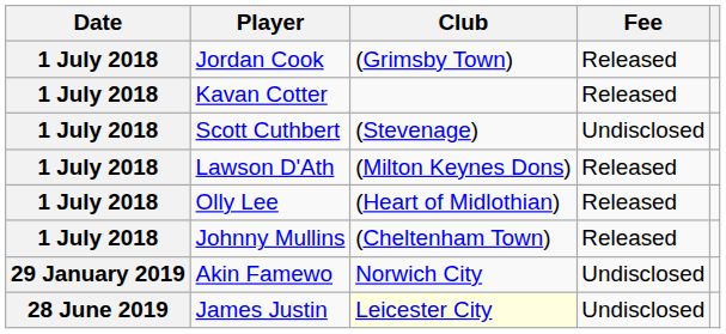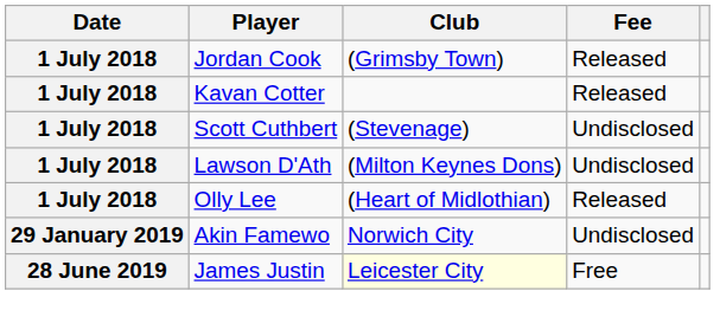 <table class="wikitable plainrowheaders">
 <tr>
 <th scope=col>Date</th>
 <th scope=col>Player</th>
 <th scope=col>Club</th>
 <th scope=col>Fee</th>
 <th scope=col class=unsortable></th>
 </tr>
 <tr>
 <th scope=row>1 July 2018</th>
 <td><a href='#'>Jordan Cook</a></td>
 <td>(<a href='#'>Grimsby Town</a>)</td>
 <td>Released</td>
 <td style="text-align:center;"></td>
 </tr>
 <tr>
 <th scope=row>1 July 2018</th>
 <td><a href='#'>Kavan Cotter</a></td>
 <td></td>
 <td>Released</td>
 <td style="text-align:center;"></td>
 </tr>
 <tr>
 <th scope=row>1 July 2018</th>
 <td><a href='#'>Scott Cuthbert</a></td>
 <td>(<a href='#'>Stevenage</a>)</td>
 <td>Undisclosed</td>
 <td style="text-align:center;"></td>
 </tr>
 <tr>
 <th scope=row>1 July 2018</th>
 <td><a href='#'>Lawson D'Ath</a></td>
 <td>(<a href='#'>Milton Keynes Dons</a>)</td>
-<td>Released</td>
+<td>Undisclosed</td>
 <td style="text-align:center;"></td>
 </tr>
 <tr>
 <th scope=row>1 July 2018</th>
 <td><a href='#'>Olly Lee</a></td>
 <td>(<a href='#'>Heart of Midlothian</a>)</td>
-<td>Released</td>
-<td style="text-align:center;"></td>
-</tr>
-<tr>
-<th scope=row>1 July 2018</th>
-<td><a href='#'>Johnny Mullins</a></td>
-<td>(<a href='#'>Cheltenham Town</a>)</td>
 <td>Released</td>
 <td style="text-align:center;"></td>
 </tr>
 <tr>
 <th scope=row>29 January 2019</th>
 <td><a href='#'>Akin Famewo</a></td>
 <td><a href='#'>Norwich City</a></td>
 <td>Undisclosed</td>
 <td style="text-align:center;"></td>
 </tr>
 <tr>
 <th scope=row>28 June 2019</th>
 <td><a href='#'>James Justin</a></td>
 <td style="background: lightyellow;"><a href='#'>Leicester City</a></td>
-<td>Undisclosed</td>
+<td>Free</td>
 <td style="text-align:center;"></td>
 </tr>
 </table>
